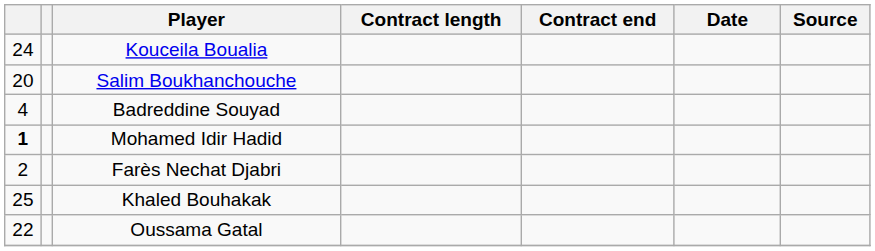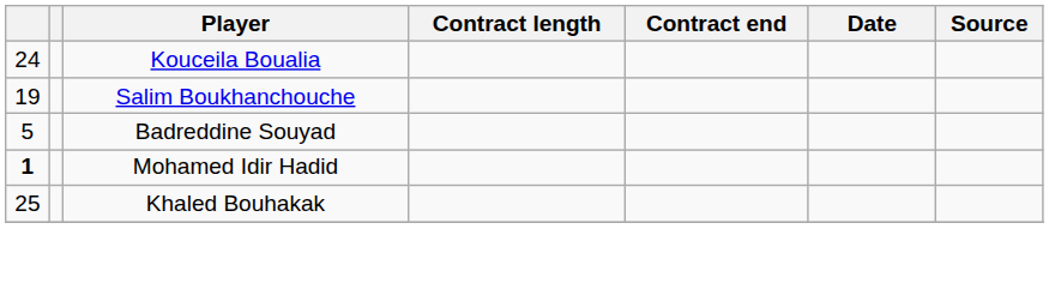 <table class="wikitable sortable" style="width:70%; text-align:center; font-size:85%; text-align:centre;">
 <tr>
 <th></th>
 <th></th>
 <th scope="col" style="width:200px;">Player</th>
 <th>Contract length</th>
 <th>Contract end</th>
 <th scope="col" style="width:70px;">Date</th>
 <th>Source</th>
 </tr>
 <tr>
 <td align=center>24</td>
 <td align=center></td>
 <td><a href='#'>Kouceila Boualia</a></td>
 <td align=center></td>
 <td align=center></td>
 <td align=center></td>
 <td align=center></td>
 </tr>
 <tr>
-<td align=center>20</td>
+<td align=center>19</td>
 <td align=center></td>
 <td><a href='#'>Salim Boukhanchouche</a></td>
 <td align=center></td>
 <td align=center></td>
 <td align=center></td>
 <td align=center></td>
 </tr>
 <tr>
-<td align=center>4</td>
+<td align=center>5</td>
 <td align=center></td>
 <td>Badreddine Souyad</td>
 <td align=center></td>
 <td align=center></td>
 <td align=center></td>
 <td align=center></td>
 </tr>
 <tr>
 <td align=center><strong>1</strong></td>
 <td align=center></td>
 <td>Mohamed Idir Hadid</td>
 <td align=center></td>
 <td align=center></td>
 <td align=center></td>
 <td align=center></td>
 </tr>
 <tr>
-<td align=center>2</td>
-<td align=center></td>
-<td>Farès Nechat Djabri</td>
-<td align=center></td>
-<td align=center></td>
-<td align=center></td>
-<td align=center></td>
-</tr>
-<tr>
 <td align=center>25</td>
 <td align=center></td>
 <td>Khaled Bouhakak</td>
 <td align=center></td>
 <td align=center></td>
 <td align=center></td>
 <td align=center></td>
 </tr>
 <tr>
-<td align=center>22</td>
-<td align=center></td>
-<td>Oussama Gatal</td>
-<td align=center></td>
-<td align=center></td>
-<td align=center></td>
-<td align=center></td>
-</tr>
-<tr>
 </tr>
 </table>
